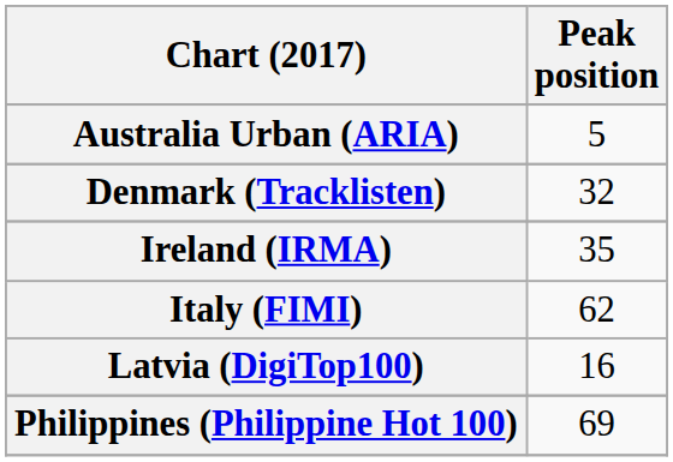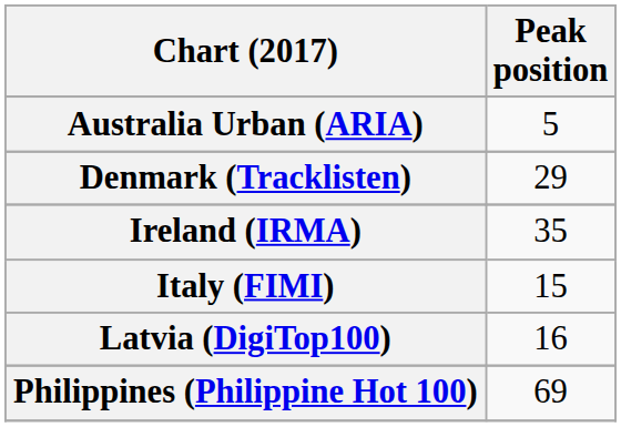 <table class="wikitable plainrowheaders sortable" style="text-align:center;">
 <tr>
 <th scope="col">Chart (2017)</th>
 <th scope="col">Peak<br>position</th>
 </tr>
 <tr>
 </tr>
 <tr>
 <th scope="row">Australia Urban (<a href='#'>ARIA</a>)</th>
 <td>5</td>
 </tr>
 <tr>
 </tr>
 <tr>
 </tr>
 <tr>
 </tr>
 <tr>
 </tr>
 <tr>
 </tr>
 <tr>
 <th scope="row">Denmark (<a href='#'>Tracklisten</a>)</th>
-<td>32</td>
+<td>29</td>
 </tr>
 <tr>
 </tr>
 <tr>
 </tr>
 <tr>
 </tr>
 <tr>
 <th scope="row">Ireland (<a href='#'>IRMA</a>)</th>
 <td>35</td>
 </tr>
 <tr>
 <th scope="row">Italy (<a href='#'>FIMI</a>)</th>
-<td>62</td>
+<td>15</td>
 </tr>
 <tr>
 <th scope="row">Latvia (<a href='#'>DigiTop100</a>)</th>
 <td>16</td>
 </tr>
 <tr>
 </tr>
 <tr>
 </tr>
 <tr>
 <th scope="row">Philippines (<a href='#'>Philippine Hot 100</a>)</th>
 <td>69</td>
 </tr>
 <tr>
 </tr>
 <tr>
 </tr>
 <tr>
 </tr>
 <tr>
 </tr>
 <tr>
 </tr>
 <tr>
 </tr>
 <tr>
 </tr>
 <tr>
 </tr>
 <tr>
 </tr>
 </table>
